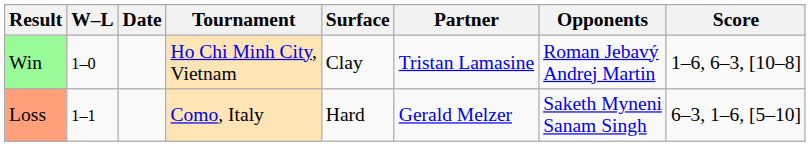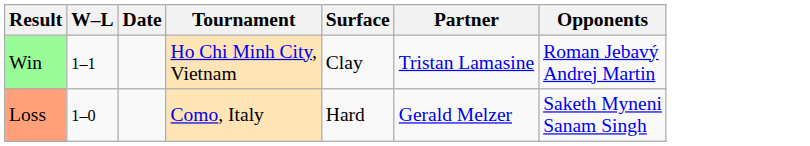 <table class="sortable wikitable">
 <tr>
 <th>Result</th>
 <th class="unsortable">W–L</th>
 <th>Date</th>
 <th>Tournament</th>
 <th>Surface</th>
 <th>Partner</th>
 <th>Opponents</th>
-<th class="unsortable">Score</th>
 </tr>
 <tr>
 <td bgcolor=98fb98>Win</td>
-<td><small>1–0</small></td>
+<td><small>1–1</small></td>
 <td><a href='#'></a></td>
 <td bgcolor=moccasin><a href='#'>Ho Chi Minh City</a>, <br> Vietnam</td>
 <td>Clay</td>
 <td> <a href='#'>Tristan Lamasine</a></td>
 <td> <a href='#'>Roman Jebavý</a><br> <a href='#'>Andrej Martin</a></td>
-<td>1–6, 6–3, [10–8]</td>
 </tr>
 <tr>
 <td bgcolor=ffa07a>Loss</td>
-<td><small>1–1</small></td>
+<td><small>1–0</small></td>
 <td><a href='#'></a></td>
 <td bgcolor=moccasin><a href='#'>Como</a>, Italy</td>
 <td>Hard</td>
 <td> <a href='#'>Gerald Melzer</a></td>
 <td> <a href='#'>Saketh Myneni</a><br> <a href='#'>Sanam Singh</a></td>
-<td>6–3, 1–6, [5–10]</td>
 </tr>
 </table>
